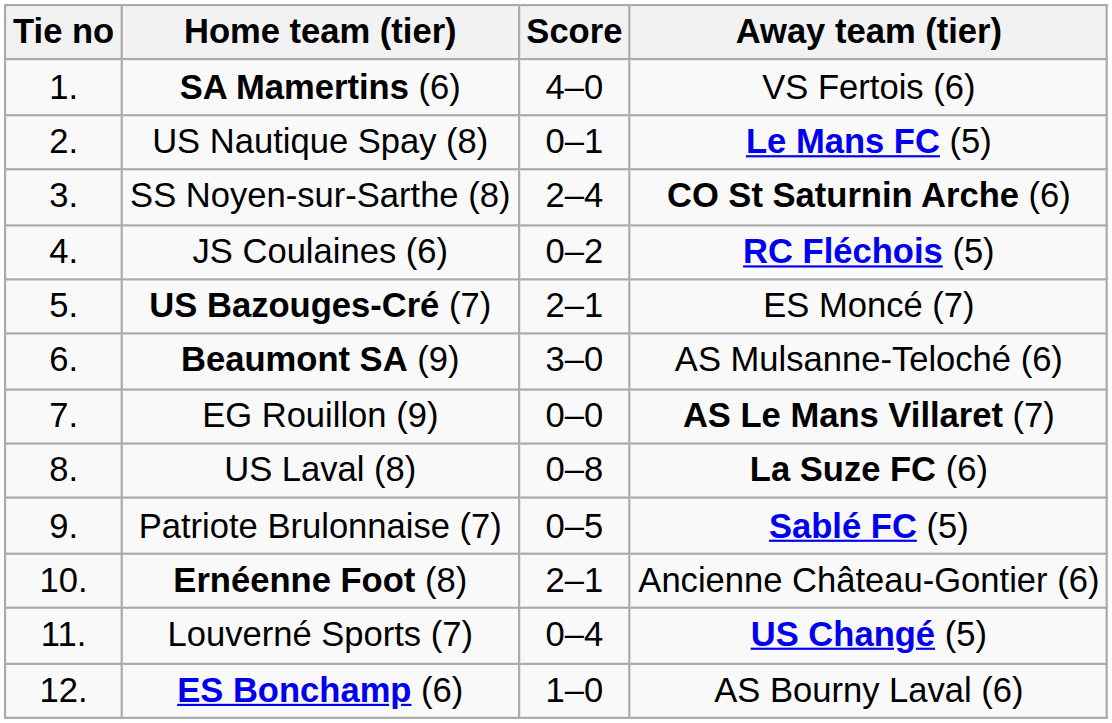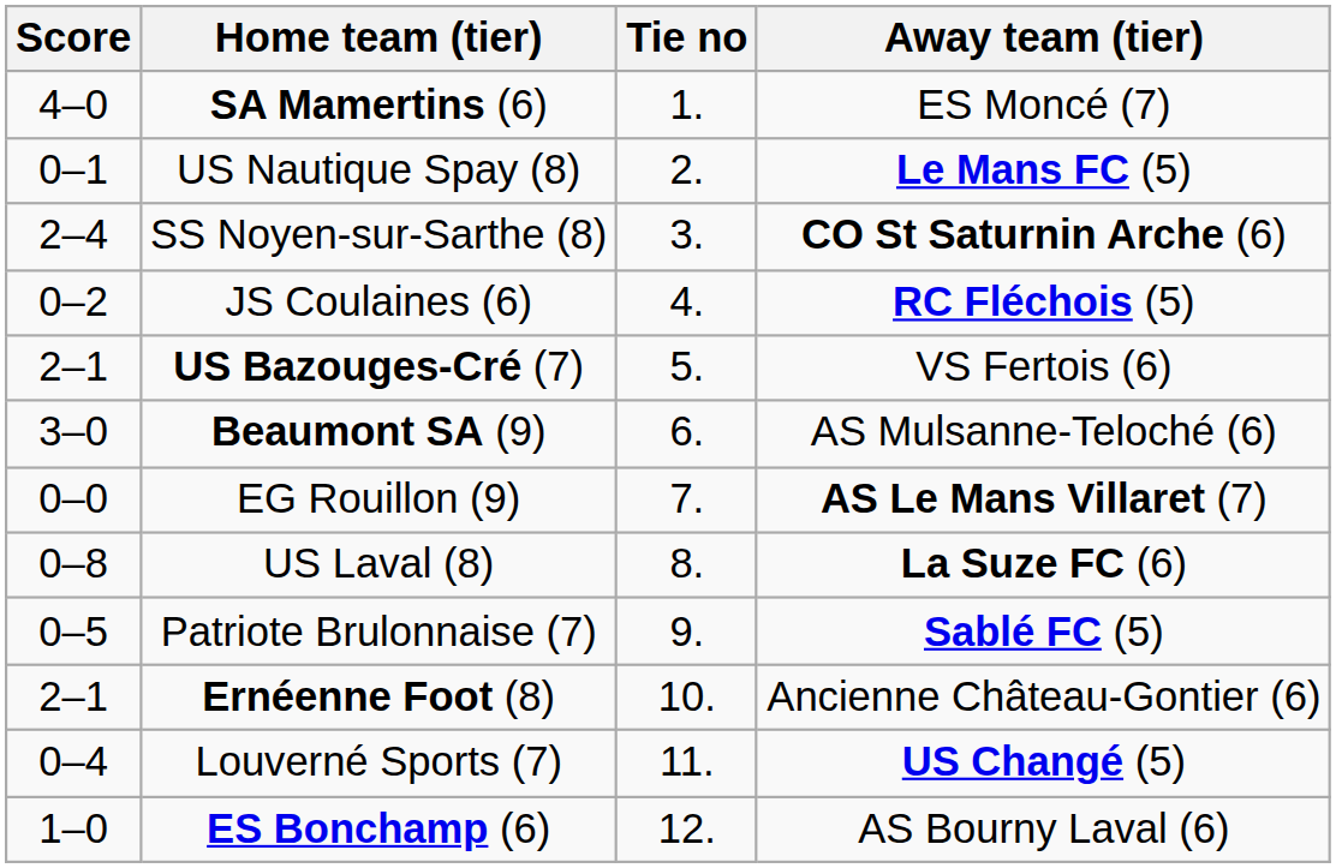 <table class="wikitable" style="text-align: center">
 <tr>
+<th>Score</th>
+<th>Home team (tier)</th>
 <th>Tie no</th>
-<th>Home team (tier)</th>
-<th>Score</th>
 <th>Away team (tier)</th>
 </tr>
 <tr>
+<td>4–0</td>
+<td><strong>SA Mamertins</strong> (6)</td>
 <td>1.</td>
-<td><strong>SA Mamertins</strong> (6)</td>
-<td>4–0</td>
+<td>ES Moncé (7)</td>
+</tr>
+<tr>
+<td>0–1</td>
+<td>US Nautique Spay (8)</td>
+<td>2.</td>
+<td><strong><a href='#'>Le Mans FC</a></strong> (5)</td>
+</tr>
+<tr>
+<td>2–4</td>
+<td>SS Noyen-sur-Sarthe (8)</td>
+<td>3.</td>
+<td><strong>CO St Saturnin Arche</strong> (6)</td>
+</tr>
+<tr>
+<td>0–2</td>
+<td>JS Coulaines (6)</td>
+<td>4.</td>
+<td><strong><a href='#'>RC Fléchois</a></strong> (5)</td>
+</tr>
+<tr>
+<td>2–1</td>
+<td><strong>US Bazouges-Cré</strong> (7)</td>
+<td>5.</td>
 <td>VS Fertois (6)</td>
 </tr>
 <tr>
-<td>2.</td>
-<td>US Nautique Spay (8)</td>
-<td>0–1</td>
-<td><strong><a href='#'>Le Mans FC</a></strong> (5)</td>
-</tr>
-<tr>
-<td>3.</td>
-<td>SS Noyen-sur-Sarthe (8)</td>
-<td>2–4</td>
-<td><strong>CO St Saturnin Arche</strong> (6)</td>
-</tr>
-<tr>
-<td>4.</td>
-<td>JS Coulaines (6)</td>
-<td>0–2</td>
-<td><strong><a href='#'>RC Fléchois</a></strong> (5)</td>
-</tr>
-<tr>
-<td>5.</td>
-<td><strong>US Bazouges-Cré</strong> (7)</td>
-<td>2–1</td>
-<td>ES Moncé (7)</td>
-</tr>
-<tr>
+<td>3–0</td>
+<td><strong>Beaumont SA</strong> (9)</td>
 <td>6.</td>
-<td><strong>Beaumont SA</strong> (9)</td>
-<td>3–0</td>
 <td>AS Mulsanne-Teloché (6)</td>
 </tr>
 <tr>
+<td>0–0 </td>
+<td>EG Rouillon (9)</td>
 <td>7.</td>
-<td>EG Rouillon (9)</td>
-<td>0–0 </td>
 <td><strong>AS Le Mans Villaret</strong> (7)</td>
 </tr>
 <tr>
+<td>0–8</td>
+<td>US Laval (8)</td>
 <td>8.</td>
-<td>US Laval (8)</td>
-<td>0–8</td>
 <td><strong>La Suze FC</strong> (6)</td>
 </tr>
 <tr>
+<td>0–5</td>
+<td>Patriote Brulonnaise (7)</td>
 <td>9.</td>
-<td>Patriote Brulonnaise (7)</td>
-<td>0–5</td>
 <td><strong><a href='#'>Sablé FC</a></strong> (5)</td>
 </tr>
 <tr>
+<td>2–1</td>
+<td><strong>Ernéenne Foot</strong> (8)</td>
 <td>10.</td>
-<td><strong>Ernéenne Foot</strong> (8)</td>
-<td>2–1</td>
 <td>Ancienne Château-Gontier (6)</td>
 </tr>
 <tr>
+<td>0–4</td>
+<td>Louverné Sports (7)</td>
 <td>11.</td>
-<td>Louverné Sports (7)</td>
-<td>0–4</td>
 <td><strong><a href='#'>US Changé</a></strong> (5)</td>
 </tr>
 <tr>
+<td>1–0</td>
+<td><strong><a href='#'>ES Bonchamp</a></strong> (6)</td>
 <td>12.</td>
-<td><strong><a href='#'>ES Bonchamp</a></strong> (6)</td>
-<td>1–0</td>
 <td>AS Bourny Laval (6)</td>
 </tr>
 </table>
